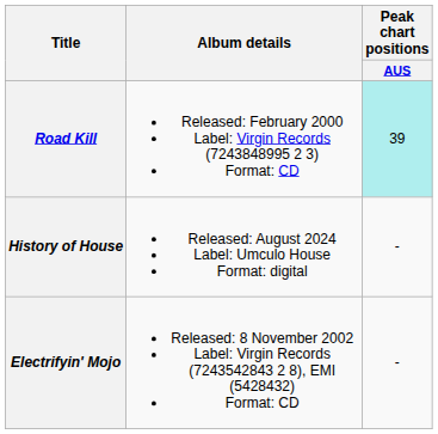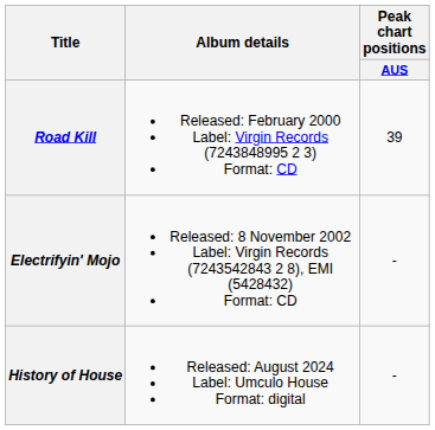 <table class="wikitable plainrowheaders" style="text-align:center;" border="1">
 <tr>
 <th scope="col" rowspan="2" style="width:8em;">Title</th>
 <th scope="col" rowspan="2" style="width:16em;">Album details</th>
 <th scope="col" colspan="1">Peak chart positions</th>
 </tr>
 <tr>
 <th scope="col" style="width:2.2em;font-size:90%;"><a href='#'>AUS</a><br></th>
 </tr>
 <tr>
 <th scope="row"><em><a href='#'>Road Kill</a></em></th>
 <td><br><ul><li>Released: February 2000</li><li>Label: <a href='#'>Virgin Records</a> (7243848995 2 3)</li><li>Format: <a href='#'>CD</a></li></ul></td>
-<td style="background: paleturquoise;">39</td>
+<td>39</td>
+</tr>
+<tr>
+<th scope="row"><em>Electrifyin' Mojo</em> </th>
+<td><br><ul><li>Released: 8 November 2002</li><li>Label: Virgin Records (7243542843 2 8), EMI (5428432)</li><li>Format: CD</li></ul></td>
+<td>-</td>
 </tr>
 <tr>
 <th scope="row"><em>History of House</em> </th>
 <td><br><ul><li>Released: August 2024</li><li>Label: Umculo House</li><li>Format: digital</li></ul></td>
 <td>-</td>
 </tr>
-<tr>
-<th scope="row"><em>Electrifyin' Mojo</em> </th>
-<td><br><ul><li>Released: 8 November 2002</li><li>Label: Virgin Records (7243542843 2 8), EMI (5428432)</li><li>Format: CD</li></ul></td>
-<td>-</td>
-</tr>
 </table>
